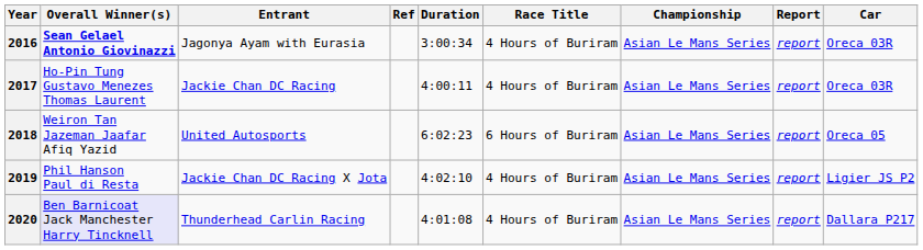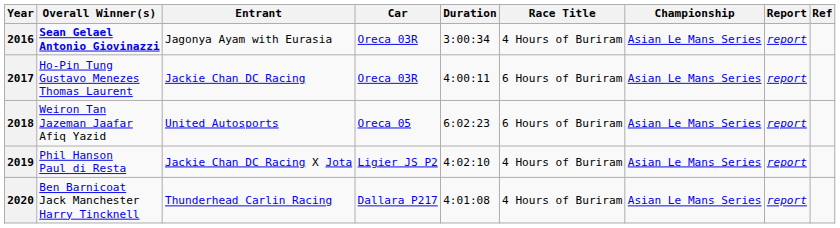 <table class="wikitable" style="font-size: 90%;">
 <tr>
 <th>Year</th>
 <th>Overall Winner(s)</th>
 <th>Entrant</th>
-<th>Ref</th>
+<th>Car</th>
 <th>Duration</th>
 <th>Race Title</th>
 <th>Championship</th>
 <th>Report</th>
-<th>Car</th>
+<th>Ref</th>
 </tr>
 <tr>
 <th>2016</th>
 <td nowrap><strong> <a href='#'>Sean Gelael</a><br> <a href='#'>Antonio Giovinazzi</a></strong></td>
 <td> Jagonya Ayam with Eurasia</td>
-<td></td>
+<td><a href='#'>Oreca 03R</a></td>
 <td>3:00:34</td>
 <td>4 Hours of Buriram</td>
 <td><a href='#'>Asian Le Mans Series</a></td>
 <td><em><a href='#'>report</a></em></td>
-<td><a href='#'>Oreca 03R</a></td>
+<td></td>
 </tr>
 <tr>
 <th>2017</th>
 <td nowrap> <a href='#'>Ho-Pin Tung</a><br> <a href='#'>Gustavo Menezes</a><br> <a href='#'>Thomas Laurent</a></td>
 <td> <a href='#'>Jackie Chan DC Racing</a></td>
-<td></td>
+<td><a href='#'>Oreca 03R</a></td>
 <td>4:00:11</td>
-<td>4 Hours of Buriram</td>
+<td>6 Hours of Buriram</td>
 <td><a href='#'>Asian Le Mans Series</a></td>
 <td><em><a href='#'>report</a></em></td>
-<td><a href='#'>Oreca 03R</a></td>
+<td></td>
 </tr>
 <tr>
 <th>2018</th>
 <td nowrap> <a href='#'>Weiron Tan</a><br> <a href='#'>Jazeman Jaafar</a><br> Afiq Yazid</td>
 <td> <a href='#'>United Autosports</a></td>
-<td></td>
+<td><a href='#'>Oreca 05</a></td>
 <td>6:02:23</td>
 <td>6 Hours of Buriram</td>
 <td><a href='#'>Asian Le Mans Series</a></td>
 <td><em><a href='#'>report</a></em></td>
-<td><a href='#'>Oreca 05</a></td>
+<td></td>
 </tr>
 <tr>
 <th>2019</th>
 <td nowrap> <a href='#'>Phil Hanson</a><br> <a href='#'>Paul di Resta</a></td>
 <td> <a href='#'>Jackie Chan DC Racing</a> X <a href='#'>Jota</a></td>
-<td></td>
+<td><a href='#'>Ligier JS P2</a></td>
 <td>4:02:10</td>
 <td>4 Hours of Buriram</td>
 <td><a href='#'>Asian Le Mans Series</a></td>
 <td><em><a href='#'>report</a></em></td>
-<td><a href='#'>Ligier JS P2</a></td>
+<td></td>
 </tr>
 <tr>
 <th>2020</th>
-<td nowrap style="background: lavender;"> <a href='#'>Ben Barnicoat</a><br> Jack Manchester<br> <a href='#'>Harry Tincknell</a></td>
+<td nowrap> <a href='#'>Ben Barnicoat</a><br> Jack Manchester<br> <a href='#'>Harry Tincknell</a></td>
 <td> <a href='#'>Thunderhead Carlin Racing</a></td>
-<td></td>
+<td><a href='#'>Dallara P217</a></td>
 <td>4:01:08</td>
 <td>4 Hours of Buriram</td>
 <td><a href='#'>Asian Le Mans Series</a></td>
 <td><em><a href='#'>report</a></em></td>
-<td><a href='#'>Dallara P217</a></td>
+<td></td>
 </tr>
 </table>
